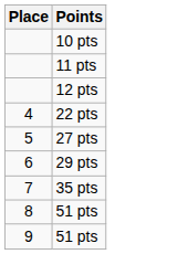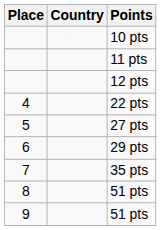 <table class=wikitable>
 <tr>
 <th>Place</th>
+<th>Country</th>
 <th>Points</th>
 </tr>
 <tr>
 <td align=center></td>
+<td></td>
 <td>10 pts</td>
 </tr>
 <tr>
 <td align=center></td>
+<td></td>
 <td>11 pts</td>
 </tr>
 <tr>
 <td align=center></td>
+<td></td>
 <td>12 pts</td>
 </tr>
 <tr>
 <td align=center>4</td>
+<td></td>
 <td>22 pts</td>
 </tr>
 <tr>
 <td align=center>5</td>
+<td></td>
 <td>27 pts</td>
 </tr>
 <tr>
 <td align=center>6</td>
+<td></td>
 <td>29 pts</td>
 </tr>
 <tr>
 <td align=center>7</td>
+<td></td>
 <td>35 pts</td>
 </tr>
 <tr>
 <td align=center>8</td>
+<td></td>
 <td>51 pts</td>
 </tr>
 <tr>
 <td align=center>9</td>
+<td></td>
 <td>51 pts</td>
 </tr>
 </table>
